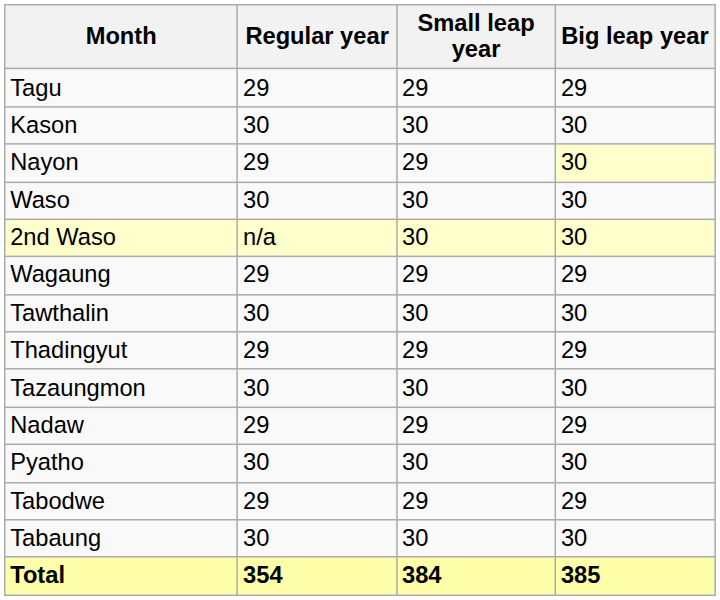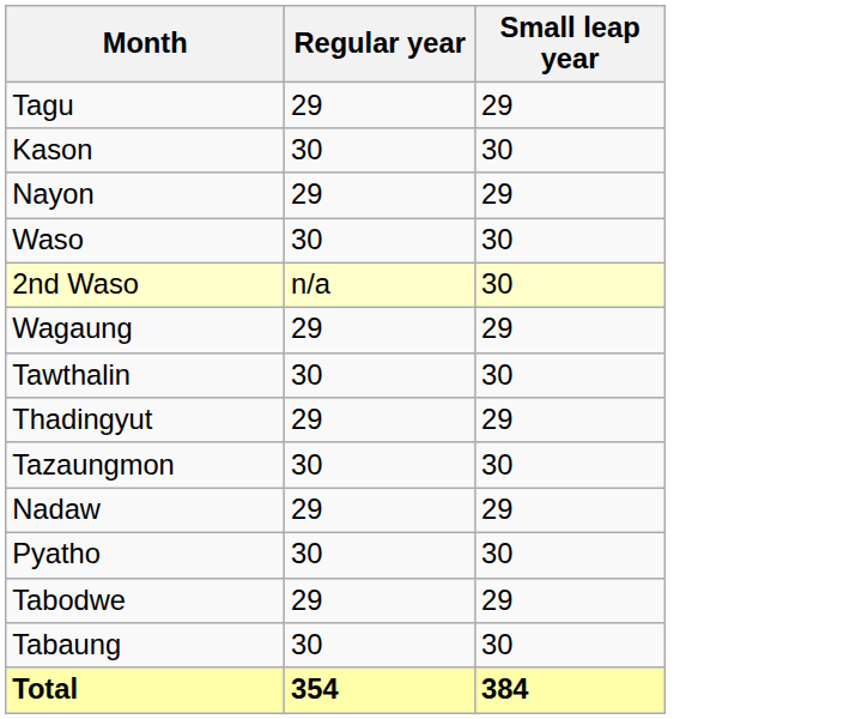 <table class="wikitable">
 <tr>
 <th width="150">Month</th>
 <th width="100">Regular year</th>
 <th width="100">Small leap year</th>
-<th width="100">Big leap year</th>
 </tr>
 <tr>
 <td>Tagu</td>
-<td>29</td>
 <td>29</td>
 <td>29</td>
 </tr>
 <tr>
 <td>Kason</td>
 <td>30</td>
 <td>30</td>
-<td>30</td>
 </tr>
 <tr>
 <td>Nayon</td>
 <td>29</td>
 <td>29</td>
-<td style="background-color:#FFFFCB">30</td>
 </tr>
 <tr>
 <td>Waso</td>
-<td>30</td>
 <td>30</td>
 <td>30</td>
 </tr>
 <tr>
 <td style="background-color:#FFFFCB">2nd Waso</td>
 <td style="background-color:#FFFFCB">n/a</td>
 <td style="background-color:#FFFFCB">30</td>
-<td style="background-color:#FFFFCB">30</td>
 </tr>
 <tr>
 <td>Wagaung</td>
-<td>29</td>
 <td>29</td>
 <td>29</td>
 </tr>
 <tr>
 <td>Tawthalin</td>
 <td>30</td>
 <td>30</td>
-<td>30</td>
 </tr>
 <tr>
 <td>Thadingyut</td>
-<td>29</td>
 <td>29</td>
 <td>29</td>
 </tr>
 <tr>
 <td>Tazaungmon</td>
 <td>30</td>
 <td>30</td>
-<td>30</td>
 </tr>
 <tr>
 <td>Nadaw</td>
-<td>29</td>
 <td>29</td>
 <td>29</td>
 </tr>
 <tr>
 <td>Pyatho</td>
 <td>30</td>
 <td>30</td>
-<td>30</td>
 </tr>
 <tr>
 <td>Tabodwe</td>
-<td>29</td>
 <td>29</td>
 <td>29</td>
 </tr>
 <tr>
 <td>Tabaung</td>
 <td>30</td>
 <td>30</td>
-<td>30</td>
 </tr>
 <tr>
 <td style="background-color:#FFFFAA"><strong>Total</strong></td>
 <td style="background-color:#FFFFAA"><strong>354</strong></td>
 <td style="background-color:#FFFFAA"><strong>384</strong></td>
-<td style="background-color:#FFFFAA"><strong>385</strong></td>
 </tr>
 </table>
